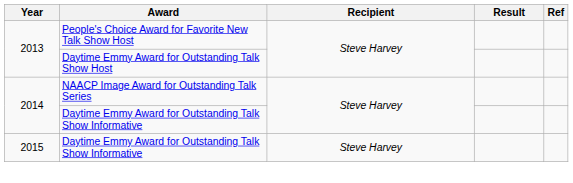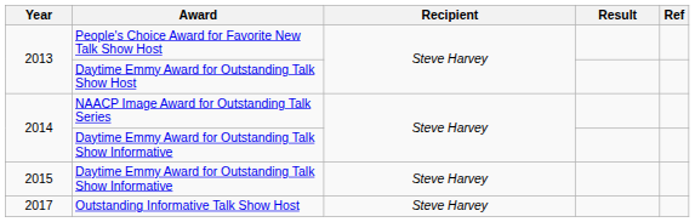 <table class="wikitable sortable plainrowheaders">
 <tr>
 <th scope="col" style="width:8%;">Year</th>
 <th scope="col" style="width:30%;">Award</th>
 <th scope="col" style="width:30%;">Recipient</th>
 <th scope="col" style="width:10%;">Result</th>
 <th scope="col" style="width:2%;">Ref</th>
 </tr>
 <tr>
 <td style="text-align:center;" rowspan="2">2013</td>
 <td><a href='#'>People's Choice Award for Favorite New Talk Show Host</a></td>
 <td style="text-align:center;" rowspan="2"><em>Steve Harvey</em></td>
 <td></td>
 <td></td>
 </tr>
 <tr>
 <td><a href='#'>Daytime Emmy Award for Outstanding Talk Show Host</a></td>
 <td></td>
 <td></td>
 </tr>
 <tr>
 <td style="text-align:center;" rowspan="2">2014</td>
 <td><a href='#'>NAACP Image Award for Outstanding Talk Series</a></td>
 <td style="text-align:center;" rowspan="2"><em>Steve Harvey</em></td>
 <td></td>
 <td></td>
 </tr>
 <tr>
 <td><a href='#'>Daytime Emmy Award for Outstanding Talk Show Informative</a></td>
 <td></td>
 <td></td>
 </tr>
 <tr>
 <td style="text-align:center;" rowspan="1">2015</td>
 <td><a href='#'>Daytime Emmy Award for Outstanding Talk Show Informative</a></td>
 <td style="text-align:center;" rowspan="1"><em>Steve Harvey</em></td>
 <td></td>
 <td></td>
 </tr>
+<tr>
+<td style="text-align:center;" rowspan="1">2017</td>
+<td><a href='#'>Outstanding Informative Talk Show Host</a></td>
+<td style="text-align:center;" rowspan="1"><em>Steve Harvey</em></td>
+<td></td>
+<td></td>
+</tr>
 </table>
